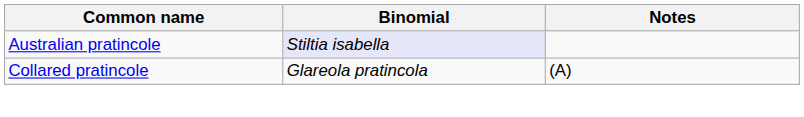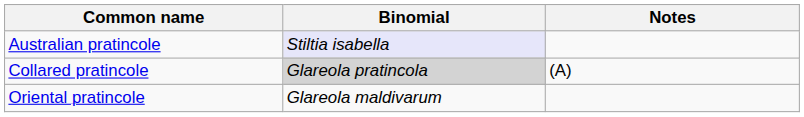 <table style="width:60%;" class="wikitable">
 <tr>
 <th width=35%>Common name</th>
 <th width=33%>Binomial</th>
 <th width=32%>Notes</th>
 </tr>
 <tr>
 <td><a href='#'>Australian pratincole</a></td>
 <td style="background: lavender;"><em>Stiltia isabella</em></td>
 <td></td>
 </tr>
 <tr>
 <td><a href='#'>Collared pratincole</a></td>
-<td><em>Glareola pratincola</em></td>
+<td style="background: lightgrey;"><em>Glareola pratincola</em></td>
 <td>(A)</td>
 </tr>
+<tr>
+<td><a href='#'>Oriental pratincole</a></td>
+<td><em>Glareola maldivarum</em></td>
+<td></td>
+</tr>
 </table>
